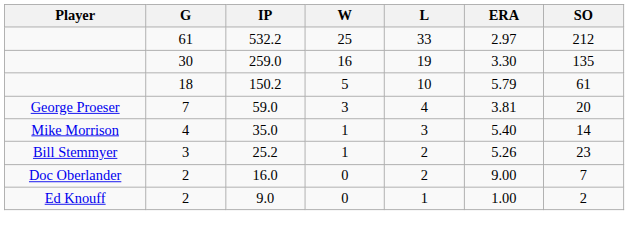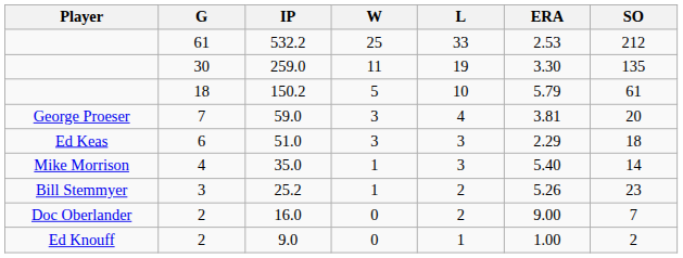 <table class="wikitable sortable">
 <tr>
 <th bgcolor="#DDDDFF" width="16%">Player</th>
 <th bgcolor="#DDDDFF" width="9%">G</th>
 <th bgcolor="#DDDDFF" width="9%">IP</th>
 <th bgcolor="#DDDDFF" width="9%">W</th>
 <th bgcolor="#DDDDFF" width="9%">L</th>
 <th bgcolor="#DDDDFF" width="9%">ERA</th>
 <th bgcolor="#DDDDFF" width="9%">SO</th>
 </tr>
 <tr align="center">
 <td></td>
 <td>61</td>
 <td>532.2</td>
 <td>25</td>
 <td>33</td>
-<td>2.97</td>
+<td>2.53</td>
 <td>212</td>
 </tr>
 <tr align="center">
 <td></td>
 <td>30</td>
 <td>259.0</td>
-<td>16</td>
+<td>11</td>
 <td>19</td>
 <td>3.30</td>
 <td>135</td>
 </tr>
 <tr align="center">
 <td></td>
 <td>18</td>
 <td>150.2</td>
 <td>5</td>
 <td>10</td>
 <td>5.79</td>
 <td>61</td>
 </tr>
 <tr align="center">
 <td><a href='#'>George Proeser</a></td>
 <td>7</td>
 <td>59.0</td>
 <td>3</td>
 <td>4</td>
 <td>3.81</td>
 <td>20</td>
+</tr>
+<tr align="center">
+<td><a href='#'>Ed Keas</a></td>
+<td>6</td>
+<td>51.0</td>
+<td>3</td>
+<td>3</td>
+<td>2.29</td>
+<td>18</td>
 </tr>
 <tr align="center">
 <td><a href='#'>Mike Morrison</a></td>
 <td>4</td>
 <td>35.0</td>
 <td>1</td>
 <td>3</td>
 <td>5.40</td>
 <td>14</td>
 </tr>
 <tr align="center">
 <td><a href='#'>Bill Stemmyer</a></td>
 <td>3</td>
 <td>25.2</td>
 <td>1</td>
 <td>2</td>
 <td>5.26</td>
 <td>23</td>
 </tr>
 <tr align="center">
 <td><a href='#'>Doc Oberlander</a></td>
 <td>2</td>
 <td>16.0</td>
 <td>0</td>
 <td>2</td>
 <td>9.00</td>
 <td>7</td>
 </tr>
 <tr align="center">
 <td><a href='#'>Ed Knouff</a></td>
 <td>2</td>
 <td>9.0</td>
 <td>0</td>
 <td>1</td>
 <td>1.00</td>
 <td>2</td>
 </tr>
 </table>
